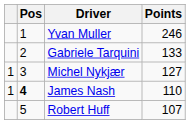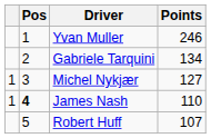 <table class="wikitable" style="font-size: 95%;">
 <tr>
 <th></th>
 <th>Pos</th>
 <th>Driver</th>
 <th>Points</th>
 </tr>
 <tr>
 <td align="left"></td>
 <td>1</td>
 <td> <a href='#'>Yvan Muller</a></td>
 <td align="right">246</td>
 </tr>
 <tr>
 <td align="left"></td>
 <td>2</td>
 <td> <a href='#'>Gabriele Tarquini</a></td>
-<td align="right">133</td>
+<td align="right">134</td>
 </tr>
 <tr>
 <td align="left"> 1</td>
 <td>3</td>
 <td> <a href='#'>Michel Nykjær</a></td>
 <td align="right">127</td>
 </tr>
 <tr>
 <td align="left"> 1</td>
 <td><strong>4</strong></td>
 <td> <a href='#'>James Nash</a></td>
 <td align="right">110</td>
 </tr>
 <tr>
 <td align="left"></td>
 <td>5</td>
 <td> <a href='#'>Robert Huff</a></td>
 <td align="right">107</td>
 </tr>
 </table>
